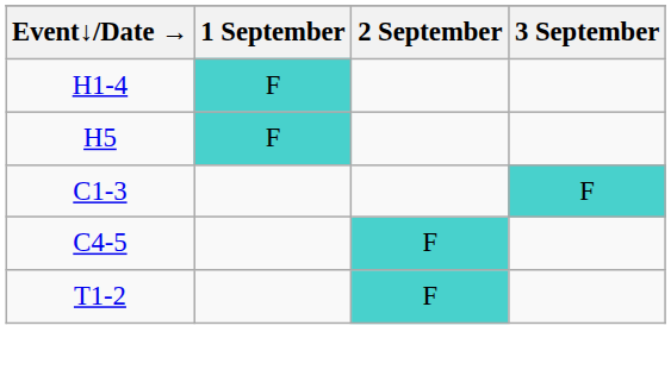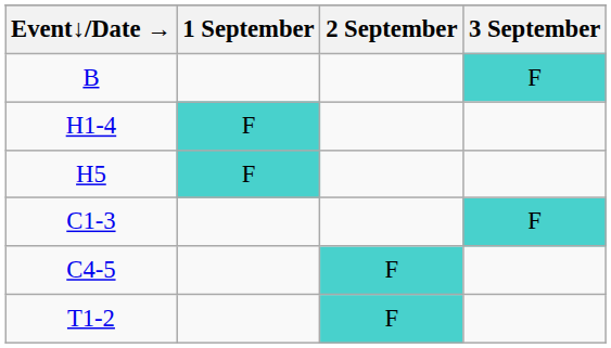 <table class="wikitable" style="margin:0.5em auto; font-size:95%; line-height:1.50em;">
 <tr align="center">
 </tr>
 <tr>
 </tr>
 <tr>
 <th>Event↓/Date →</th>
 <th>1 September</th>
 <th>2 September</th>
 <th>3 September</th>
+</tr>
+<tr align="center">
+<td class="event"><a href='#'>B</a></td>
+<td></td>
+<td></td>
+<td bgcolor="#48D1CC" align=center>F</td>
 </tr>
 <tr align="center">
 <td class="event"><a href='#'>H1-4</a></td>
 <td bgcolor="#48D1CC" align=center>F</td>
 <td></td>
 <td></td>
 </tr>
 <tr align="center">
 <td class="event"><a href='#'>H5</a></td>
 <td bgcolor="#48D1CC" align=center>F</td>
 <td></td>
 <td></td>
 </tr>
 <tr align="center">
 <td class="event"><a href='#'>C1-3</a></td>
 <td></td>
 <td></td>
 <td bgcolor="#48D1CC" align=center>F</td>
 </tr>
 <tr align="center">
 <td class="event"><a href='#'>C4-5</a></td>
 <td></td>
 <td bgcolor="#48D1CC" align=center>F</td>
 <td></td>
 </tr>
 <tr align="center">
 <td class="event"><a href='#'>T1-2</a></td>
 <td></td>
 <td bgcolor="#48D1CC" align=center>F</td>
 <td></td>
 </tr>
 </table>
